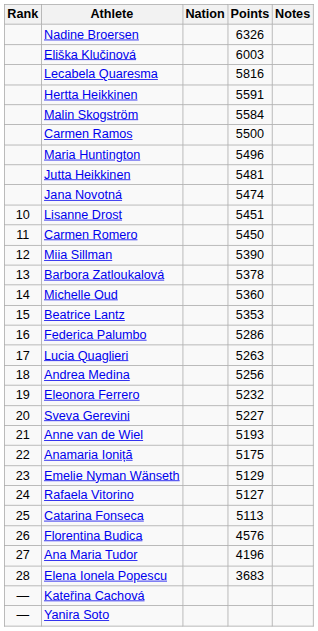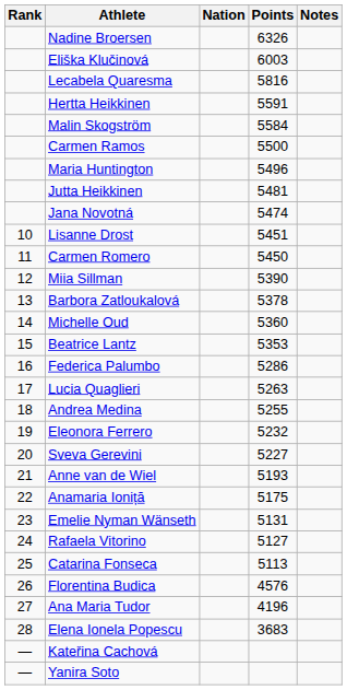 <table class="wikitable sortable" style="text-align:center">
 <tr>
 <th>Rank</th>
 <th>Athlete</th>
 <th>Nation</th>
 <th>Points</th>
 <th>Notes</th>
 </tr>
 <tr>
 <td></td>
 <td align=left><a href='#'>Nadine Broersen</a></td>
 <td align=left></td>
 <td>6326</td>
 <td></td>
 </tr>
 <tr>
 <td></td>
 <td align=left><a href='#'>Eliška Klučinová</a></td>
 <td align=left></td>
 <td>6003</td>
 <td></td>
 </tr>
 <tr>
 <td></td>
 <td align=left><a href='#'>Lecabela Quaresma</a></td>
 <td align=left></td>
 <td>5816</td>
 <td></td>
 </tr>
 <tr>
 <td></td>
 <td align=left><a href='#'>Hertta Heikkinen</a></td>
 <td align=left></td>
 <td>5591</td>
 <td></td>
 </tr>
 <tr>
 <td></td>
 <td align=left><a href='#'>Malin Skogström</a></td>
 <td align=left></td>
 <td>5584</td>
 <td></td>
 </tr>
 <tr>
 <td></td>
 <td align=left><a href='#'>Carmen Ramos</a></td>
 <td align=left></td>
 <td>5500</td>
 <td></td>
 </tr>
 <tr>
 <td></td>
 <td align=left><a href='#'>Maria Huntington</a></td>
 <td align=left></td>
 <td>5496</td>
 <td></td>
 </tr>
 <tr>
 <td></td>
 <td align=left><a href='#'>Jutta Heikkinen</a></td>
 <td align=left></td>
 <td>5481</td>
 <td></td>
 </tr>
 <tr>
 <td></td>
 <td align=left><a href='#'>Jana Novotná</a></td>
 <td align=left></td>
 <td>5474</td>
 <td></td>
 </tr>
 <tr>
 <td>10</td>
 <td align=left><a href='#'>Lisanne Drost</a></td>
 <td align=left></td>
 <td>5451</td>
 <td></td>
 </tr>
 <tr>
 <td>11</td>
 <td align=left><a href='#'>Carmen Romero</a></td>
 <td align=left></td>
 <td>5450</td>
 <td></td>
 </tr>
 <tr>
 <td>12</td>
 <td align=left><a href='#'>Miia Sillman</a></td>
 <td align=left></td>
 <td>5390</td>
 <td></td>
 </tr>
 <tr>
 <td>13</td>
 <td align=left><a href='#'>Barbora Zatloukalová</a></td>
 <td align=left></td>
 <td>5378</td>
 <td></td>
 </tr>
 <tr>
 <td>14</td>
 <td align=left><a href='#'>Michelle Oud</a></td>
 <td align=left></td>
 <td>5360</td>
 <td></td>
 </tr>
 <tr>
 <td>15</td>
 <td align=left><a href='#'>Beatrice Lantz</a></td>
 <td align=left></td>
 <td>5353</td>
 <td></td>
 </tr>
 <tr>
 <td>16</td>
 <td align=left><a href='#'>Federica Palumbo</a></td>
 <td align=left></td>
 <td>5286</td>
 <td></td>
 </tr>
 <tr>
 <td>17</td>
 <td align=left><a href='#'>Lucia Quaglieri</a></td>
 <td align=left></td>
 <td>5263</td>
 <td></td>
 </tr>
 <tr>
 <td>18</td>
 <td align=left><a href='#'>Andrea Medina</a></td>
 <td align=left></td>
-<td>5256</td>
+<td>5255</td>
 <td></td>
 </tr>
 <tr>
 <td>19</td>
 <td align=left><a href='#'>Eleonora Ferrero</a></td>
 <td align=left></td>
 <td>5232</td>
 <td></td>
 </tr>
 <tr>
 <td>20</td>
 <td align=left><a href='#'>Sveva Gerevini</a></td>
 <td align=left></td>
 <td>5227</td>
 <td></td>
 </tr>
 <tr>
 <td>21</td>
 <td align=left><a href='#'>Anne van de Wiel</a></td>
 <td align=left></td>
 <td>5193</td>
 <td></td>
 </tr>
 <tr>
 <td>22</td>
 <td align=left><a href='#'>Anamaria Ioniță</a></td>
 <td align=left></td>
 <td>5175</td>
 <td></td>
 </tr>
 <tr>
 <td>23</td>
 <td align=left><a href='#'>Emelie Nyman Wänseth</a></td>
 <td align=left></td>
-<td>5129</td>
+<td>5131</td>
 <td></td>
 </tr>
 <tr>
 <td>24</td>
 <td align=left><a href='#'>Rafaela Vitorino</a></td>
 <td align=left></td>
 <td>5127</td>
 <td></td>
 </tr>
 <tr>
 <td>25</td>
 <td align=left><a href='#'>Catarina Fonseca</a></td>
 <td align=left></td>
 <td>5113</td>
 <td></td>
 </tr>
 <tr>
 <td>26</td>
 <td align=left><a href='#'>Florentina Budica</a></td>
 <td align=left></td>
 <td>4576</td>
 <td></td>
 </tr>
 <tr>
 <td>27</td>
 <td align=left><a href='#'>Ana Maria Tudor</a></td>
 <td align=left></td>
 <td>4196</td>
 <td></td>
 </tr>
 <tr>
 <td>28</td>
 <td align=left><a href='#'>Elena Ionela Popescu</a></td>
 <td align=left></td>
 <td>3683</td>
 <td></td>
 </tr>
 <tr>
 <td>—</td>
 <td align=left><a href='#'>Kateřina Cachová</a></td>
 <td align=left></td>
 <td></td>
 <td></td>
 </tr>
 <tr>
 <td>—</td>
 <td align=left><a href='#'>Yanira Soto</a></td>
 <td align=left></td>
 <td></td>
 <td></td>
 </tr>
 </table>
